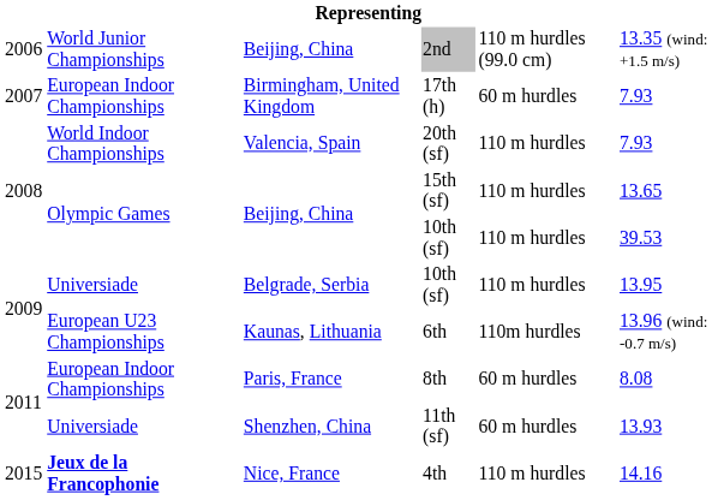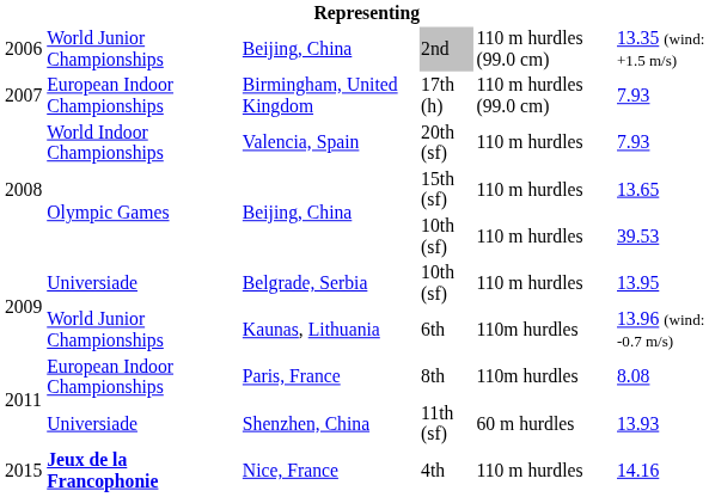 <table>
 <tr>
 <th colspan="6">Representing </th>
 </tr>
 <tr>
 <td>2006</td>
 <td><a href='#'>World Junior Championships</a></td>
 <td><a href='#'>Beijing, China</a></td>
 <td bgcolor=silver>2nd</td>
 <td>110 m hurdles (99.0 cm)</td>
 <td><a href='#'>13.35</a> <small>(wind: +1.5 m/s)</small></td>
 </tr>
 <tr>
 <td>2007</td>
 <td><a href='#'>European Indoor Championships</a></td>
 <td><a href='#'>Birmingham, United Kingdom</a></td>
 <td>17th (h)</td>
-<td>60 m hurdles</td>
+<td>110 m hurdles (99.0 cm)</td>
 <td><a href='#'>7.93</a></td>
 </tr>
 <tr>
 <td rowspan=3>2008</td>
 <td><a href='#'>World Indoor Championships</a></td>
 <td><a href='#'>Valencia, Spain</a></td>
 <td>20th (sf)</td>
 <td>110 m hurdles</td>
 <td><a href='#'>7.93</a></td>
 </tr>
 <tr>
 <td rowspan=2><a href='#'>Olympic Games</a></td>
 <td rowspan=2><a href='#'>Beijing, China</a></td>
 <td>15th (sf)</td>
 <td>110 m hurdles</td>
 <td><a href='#'>13.65</a></td>
 </tr>
 <tr>
 <td>10th (sf)</td>
 <td>110 m hurdles</td>
 <td><a href='#'>39.53</a></td>
 </tr>
 <tr>
 <td rowspan=2>2009</td>
 <td><a href='#'>Universiade</a></td>
 <td><a href='#'>Belgrade, Serbia</a></td>
 <td>10th (sf)</td>
 <td>110 m hurdles</td>
 <td><a href='#'>13.95</a></td>
 </tr>
 <tr>
-<td><a href='#'>European U23 Championships</a></td>
+<td><a href='#'>World Junior Championships</a></td>
 <td><a href='#'>Kaunas</a>, <a href='#'>Lithuania</a></td>
 <td>6th</td>
 <td>110m hurdles</td>
 <td><a href='#'>13.96</a> <small>(wind: -0.7 m/s)</small></td>
 </tr>
 <tr>
 <td rowspan=2>2011</td>
 <td><a href='#'>European Indoor Championships</a></td>
 <td><a href='#'>Paris, France</a></td>
 <td>8th</td>
-<td>60 m hurdles</td>
+<td>110m hurdles</td>
 <td><a href='#'>8.08</a></td>
 </tr>
 <tr>
 <td><a href='#'>Universiade</a></td>
 <td><a href='#'>Shenzhen, China</a></td>
 <td>11th (sf)</td>
 <td>60 m hurdles</td>
 <td><a href='#'>13.93</a></td>
 </tr>
 <tr>
 <td>2015</td>
 <td><strong><a href='#'>Jeux de la Francophonie</a></strong></td>
 <td><a href='#'>Nice, France</a></td>
 <td>4th</td>
 <td>110 m hurdles</td>
 <td><a href='#'>14.16</a></td>
 </tr>
 </table>
